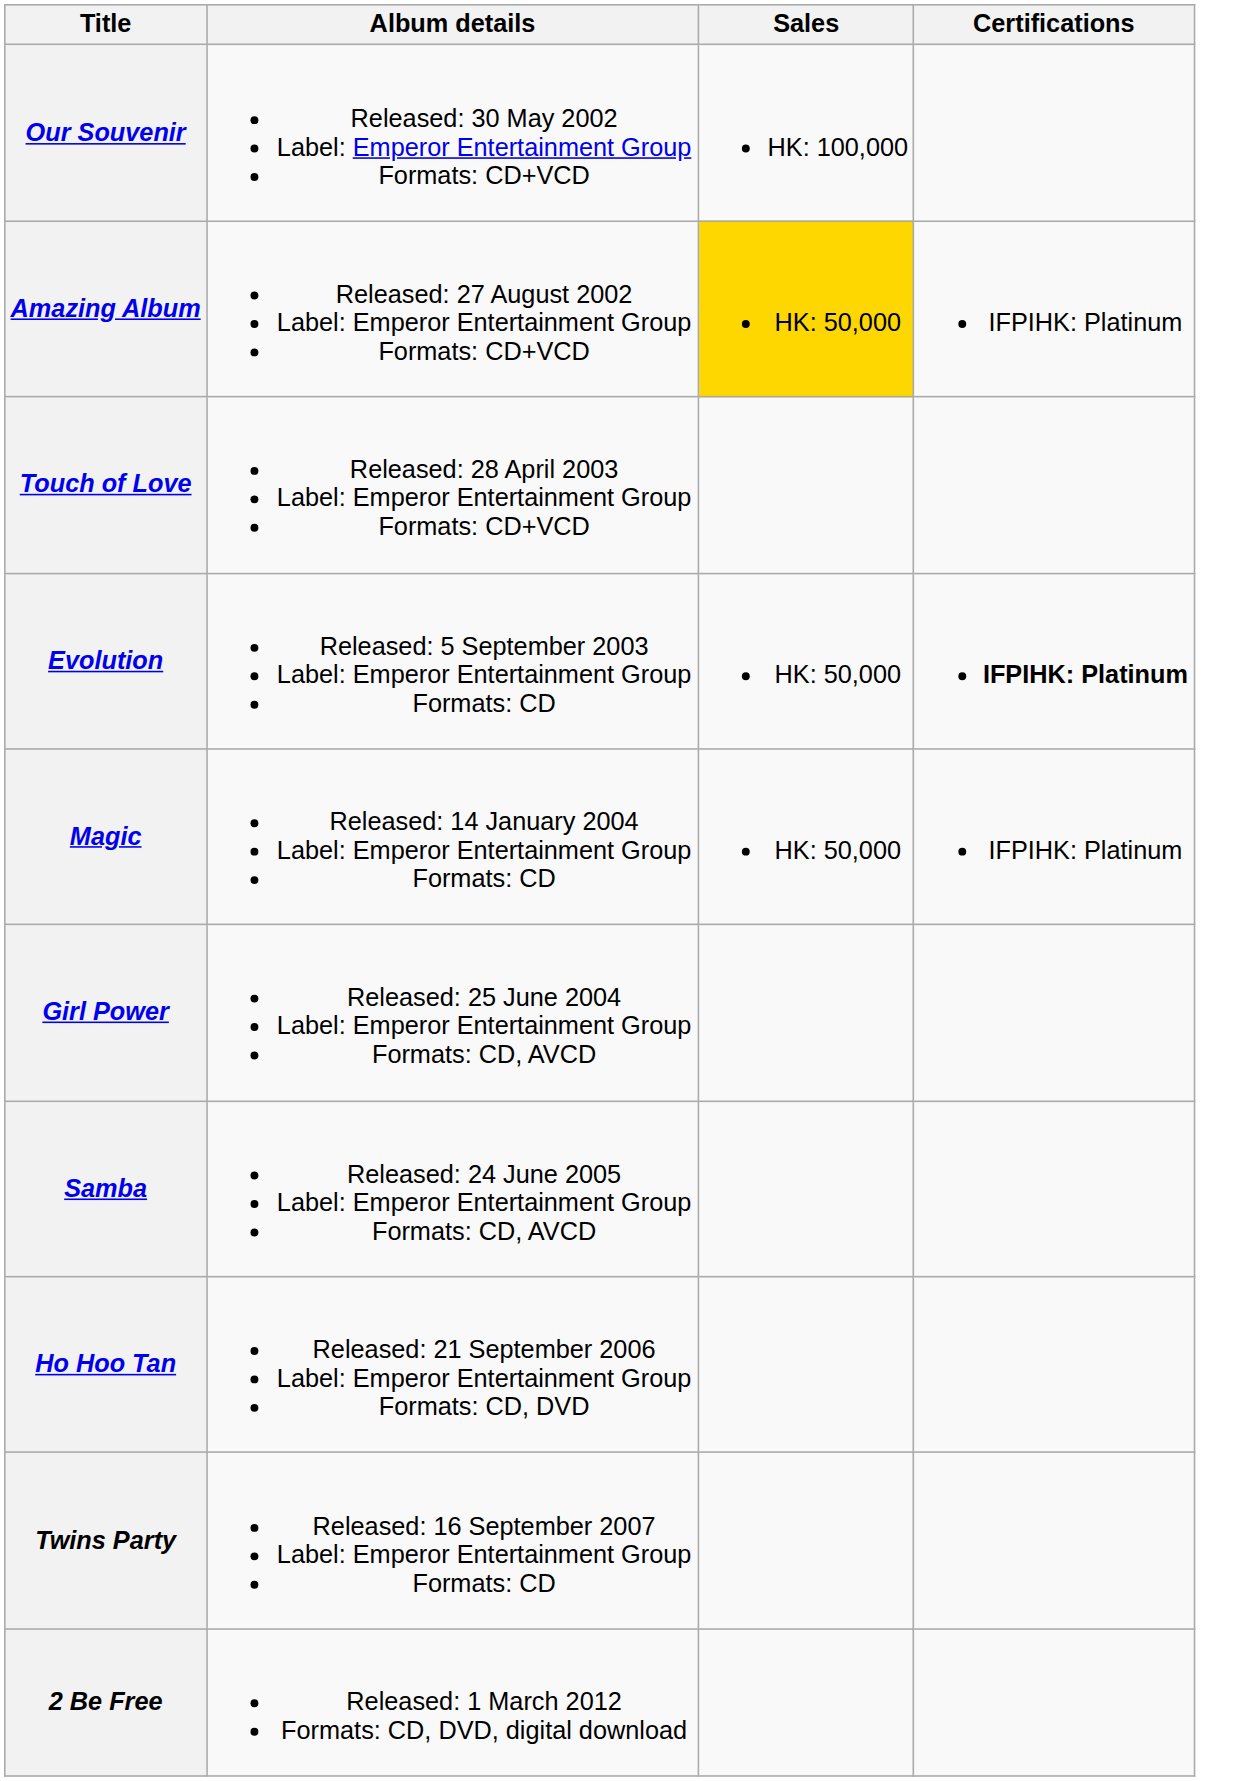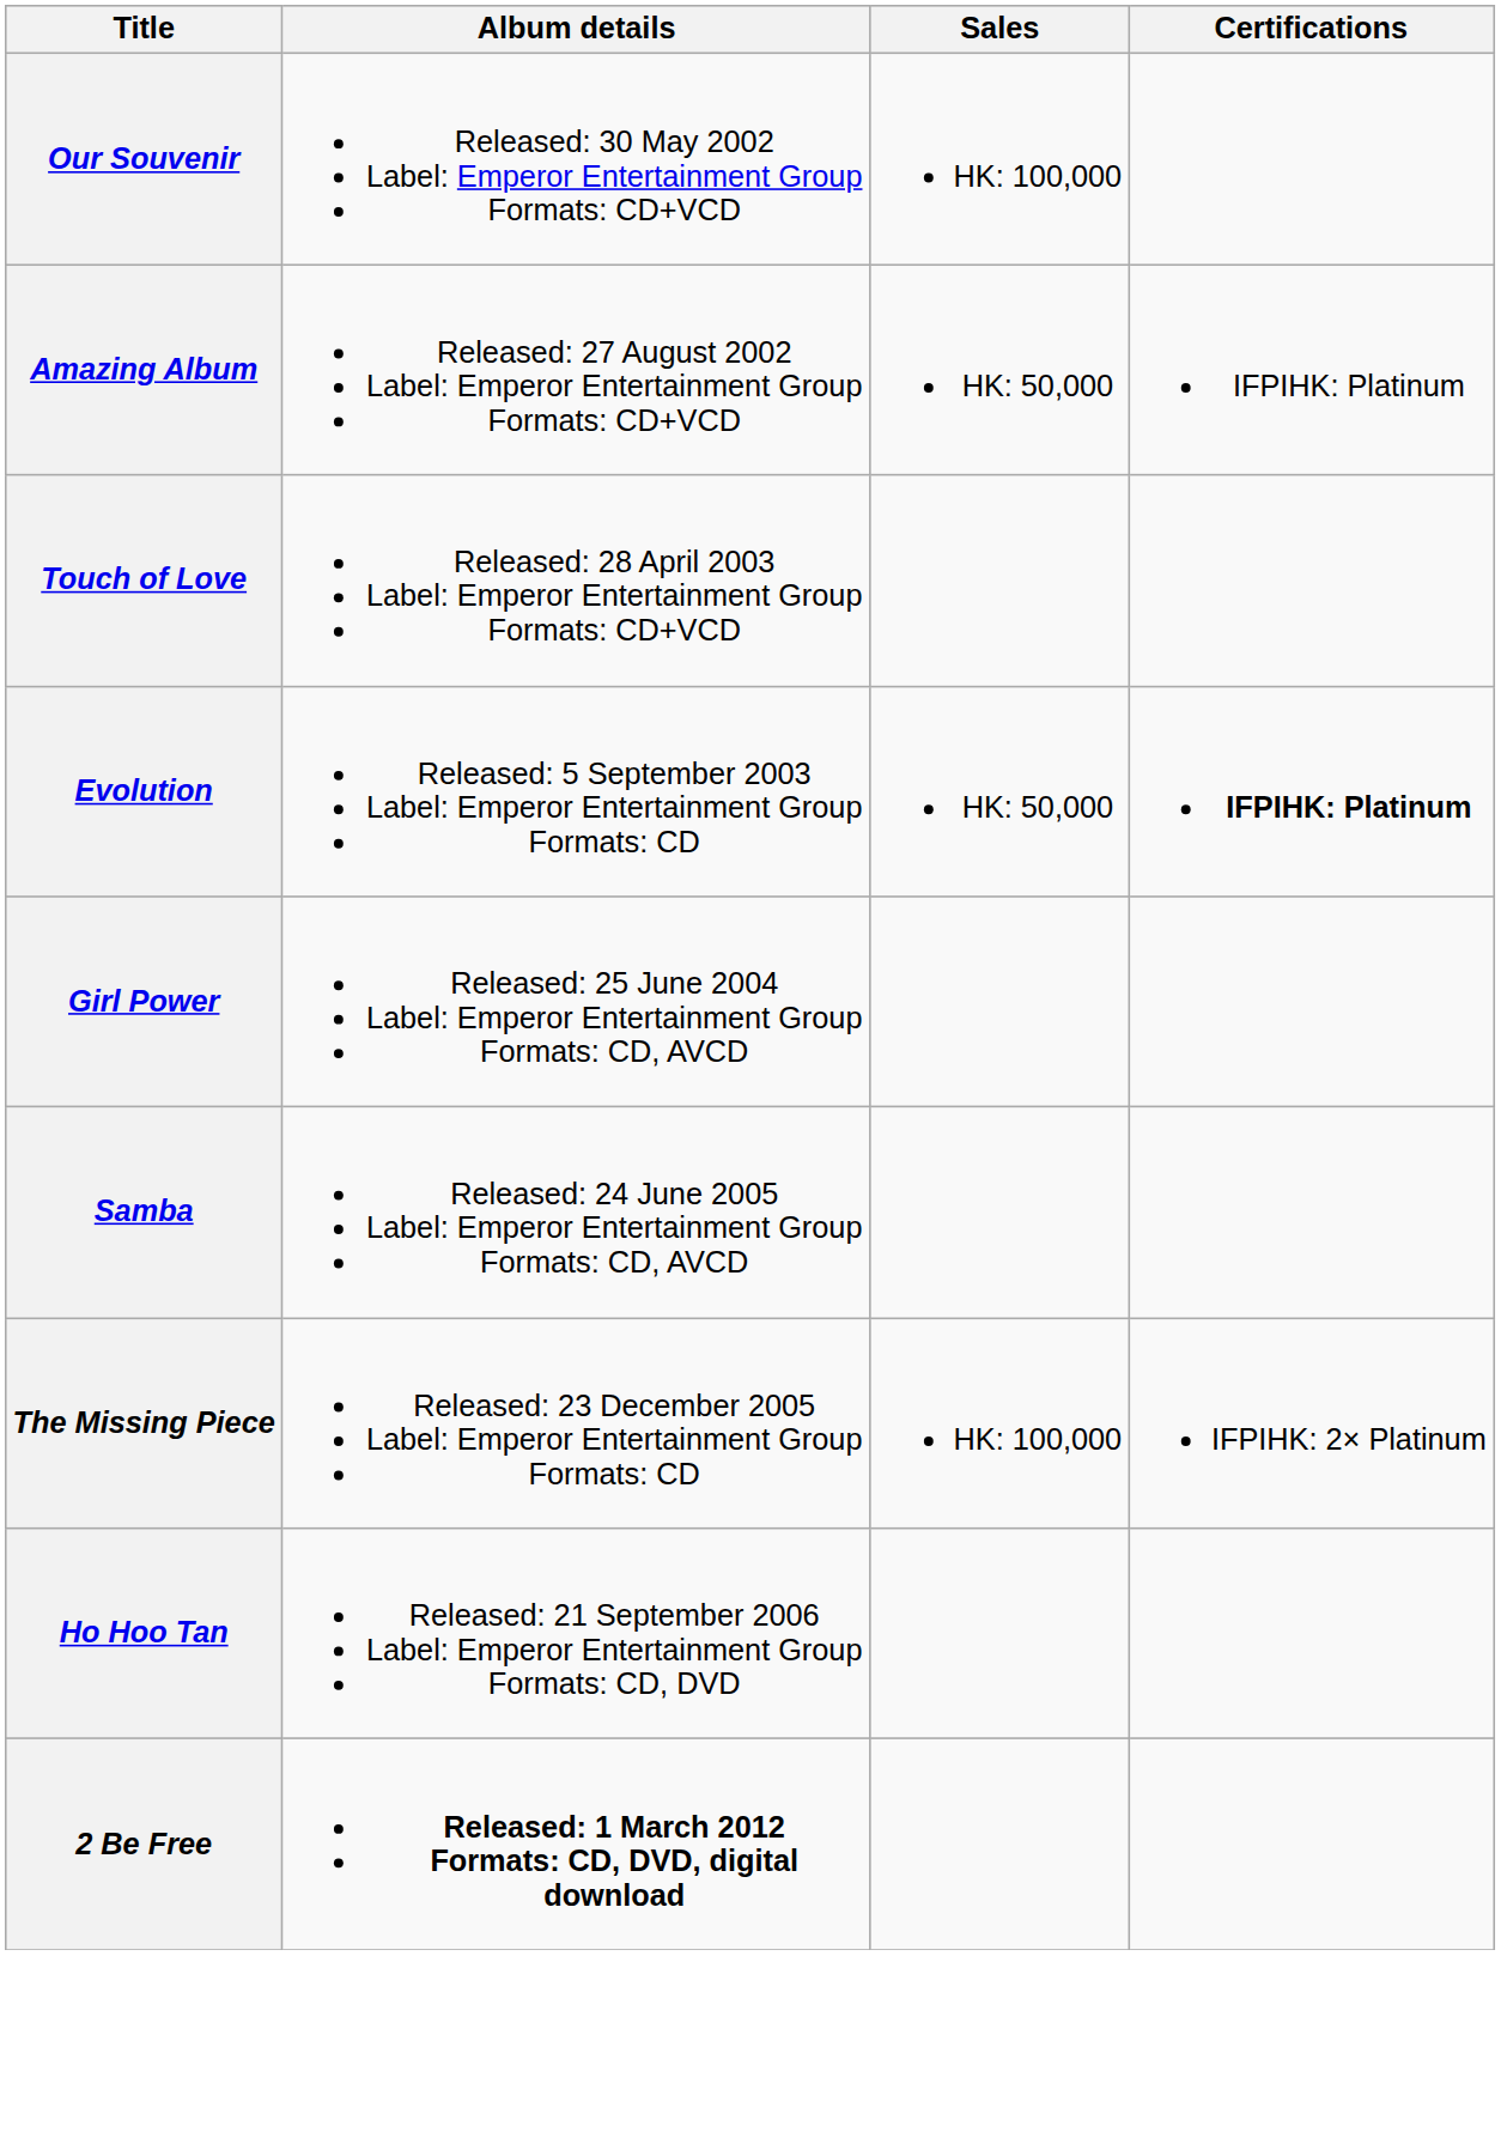 <table class="wikitable plainrowheaders" style="text-align:center;">
 <tr>
 <th rowspan="1">Title</th>
 <th rowspan="1" style="width:19em;">Album details</th>
 <th rowspan="1">Sales</th>
 <th rowspan="1">Certifications</th>
 </tr>
 <tr>
 <th scope="row"><em><a href='#'>Our Souvenir</a></em></th>
 <td><br><ul><li>Released: 30 May 2002</li><li>Label: <a href='#'>Emperor Entertainment Group</a></li><li>Formats: CD+VCD</li></ul></td>
 <td><br><ul><li>HK: 100,000</li></ul></td>
 <td></td>
 </tr>
 <tr>
 <th scope="row"><em><a href='#'>Amazing Album</a></em></th>
 <td><br><ul><li>Released: 27 August 2002</li><li>Label: Emperor Entertainment Group</li><li>Formats: CD+VCD</li></ul></td>
-<td style="background: gold;"><br><ul><li>HK: 50,000</li></ul></td>
+<td><br><ul><li>HK: 50,000</li></ul></td>
 <td><br><ul><li>IFPIHK: Platinum</li></ul></td>
 </tr>
 <tr>
 <th scope="row"><em><a href='#'>Touch of Love</a></em></th>
 <td><br><ul><li>Released: 28 April 2003</li><li>Label: Emperor Entertainment Group</li><li>Formats: CD+VCD</li></ul></td>
 <td></td>
 <td></td>
 </tr>
 <tr>
 <th scope="row"><em><a href='#'>Evolution</a></em></th>
 <td><br><ul><li>Released: 5 September 2003</li><li>Label: Emperor Entertainment Group</li><li>Formats: CD</li></ul></td>
 <td><br><ul><li>HK: 50,000</li></ul></td>
 <td><strong><br><ul><li>IFPIHK: Platinum</li></ul></strong></td>
 </tr>
 <tr>
-<th scope="row"><em><a href='#'>Magic</a></em></th>
-<td><br><ul><li>Released: 14 January 2004</li><li>Label: Emperor Entertainment Group</li><li>Formats: CD</li></ul></td>
-<td><br><ul><li>HK: 50,000</li></ul></td>
-<td><br><ul><li>IFPIHK: Platinum</li></ul></td>
-</tr>
-<tr>
 <th scope="row"><em><a href='#'>Girl Power</a></em></th>
 <td><br><ul><li>Released: 25 June 2004</li><li>Label: Emperor Entertainment Group</li><li>Formats: CD, AVCD</li></ul></td>
 <td></td>
 <td></td>
 </tr>
 <tr>
 <th scope="row"><em><a href='#'>Samba</a></em></th>
 <td><br><ul><li>Released: 24 June 2005</li><li>Label: Emperor Entertainment Group</li><li>Formats: CD, AVCD</li></ul></td>
 <td></td>
 <td></td>
 </tr>
 <tr>
+<th scope="row"><em>The Missing Piece</em></th>
+<td><br><ul><li>Released: 23 December 2005</li><li>Label: Emperor Entertainment Group</li><li>Formats: CD</li></ul></td>
+<td><br><ul><li>HK: 100,000</li></ul></td>
+<td><br><ul><li>IFPIHK: 2× Platinum</li></ul></td>
+</tr>
+<tr>
 <th scope="row"><em><a href='#'>Ho Hoo Tan</a></em></th>
 <td><br><ul><li>Released: 21 September 2006</li><li>Label: Emperor Entertainment Group</li><li>Formats: CD, DVD</li></ul></td>
 <td></td>
 <td></td>
 </tr>
 <tr>
-<th scope="row"><em>Twins Party</em></th>
-<td><br><ul><li>Released: 16 September 2007</li><li>Label: Emperor Entertainment Group</li><li>Formats: CD</li></ul></td>
-<td></td>
-<td></td>
-</tr>
-<tr>
 <th scope="row"><em>2 Be Free</em></th>
-<td><br><ul><li>Released: 1 March 2012</li><li>Formats: CD, DVD, digital download</li></ul></td>
+<td><strong><br><ul><li>Released: 1 March 2012</li><li>Formats: CD, DVD, digital download</li></ul></strong></td>
 <td></td>
 <td></td>
 </tr>
 </table>
